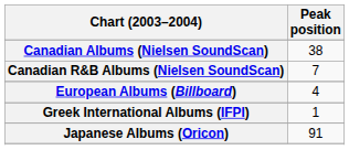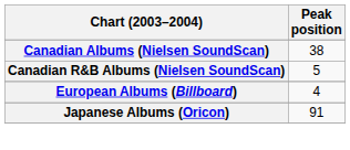 <table class="wikitable sortable plainrowheaders" style="text-align:center">
 <tr>
 <th scope="col">Chart (2003–2004)</th>
 <th scope="col">Peak<br>position</th>
 </tr>
 <tr>
 </tr>
 <tr>
 </tr>
 <tr>
 </tr>
 <tr>
 </tr>
 <tr>
 <th scope="row"><a href='#'>Canadian Albums</a> (<a href='#'>Nielsen SoundScan</a>)</th>
 <td>38</td>
 </tr>
 <tr>
 <th scope="row">Canadian R&B Albums (<a href='#'>Nielsen SoundScan</a>)</th>
-<td style="text-align:center;">7</td>
+<td style="text-align:center;">5</td>
 </tr>
 <tr>
 </tr>
 <tr>
 </tr>
 <tr>
 <th scope="row"><a href='#'>European Albums</a> (<em><a href='#'>Billboard</a></em>)</th>
 <td>4</td>
 </tr>
 <tr>
 </tr>
 <tr>
-</tr>
-<tr>
-<th scope="row">Greek International Albums (<a href='#'>IFPI</a>)</th>
-<td>1</td>
 </tr>
 <tr>
 </tr>
 <tr>
 </tr>
 <tr>
 <th scope="row">Japanese Albums (<a href='#'>Oricon</a>)</th>
 <td>91</td>
 </tr>
 <tr>
 </tr>
 <tr>
 </tr>
 <tr>
 </tr>
 <tr>
 </tr>
 <tr>
 </tr>
 <tr>
 </tr>
 <tr>
 </tr>
 <tr>
 </tr>
 <tr>
 </tr>
 <tr>
 </tr>
 <tr>
 </tr>
 </table>
